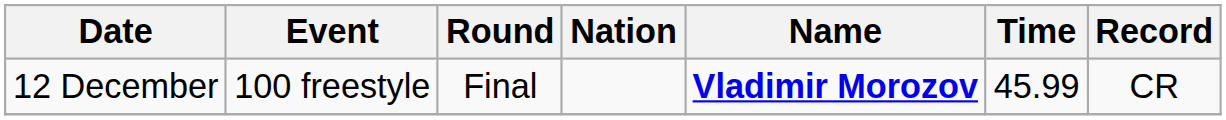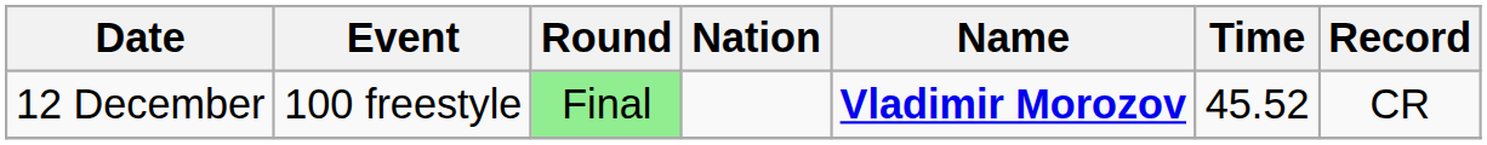 <table class="wikitable" style="text-align:center">
 <tr>
 <th>Date</th>
 <th>Event</th>
 <th>Round</th>
 <th>Nation</th>
 <th>Name</th>
 <th>Time</th>
 <th>Record</th>
 </tr>
 <tr>
 <td>12 December</td>
 <td>100 freestyle</td>
-<td>Final</td>
+<td style="background: lightgreen;">Final</td>
 <td></td>
 <td align="left"><strong><a href='#'>Vladimir Morozov</a></strong></td>
-<td>45.99</td>
+<td>45.52</td>
 <td>CR</td>
 </tr>
 <tr>
 </tr>
 </table>
